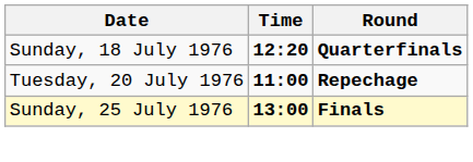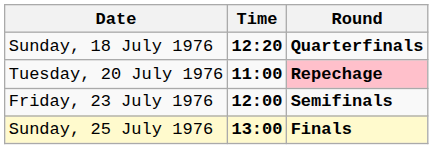 <table class="wikitable">
 <tr>
 <th>Date</th>
 <th>Time</th>
 <th>Round</th>
 </tr>
 <tr>
 <td>Sunday, 18 July 1976</td>
 <td><strong>12:20</strong></td>
 <td><strong>Quarterfinals</strong></td>
 </tr>
 <tr>
 <td>Tuesday, 20 July 1976</td>
 <td><strong>11:00</strong></td>
-<td><strong>Repechage</strong></td>
+<td style="background: pink;"><strong>Repechage</strong></td>
+</tr>
+<tr>
+<td>Friday, 23 July 1976</td>
+<td><strong>12:00</strong></td>
+<td><strong>Semifinals</strong></td>
 </tr>
 <tr style=background:lemonchiffon>
 <td>Sunday, 25 July 1976</td>
 <td><strong>13:00</strong></td>
 <td><strong>Finals</strong></td>
 </tr>
 </table>
